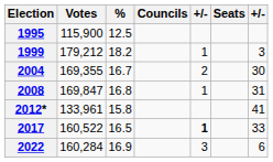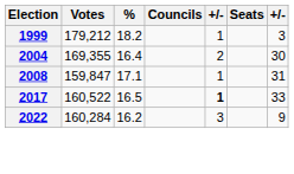 <table class="wikitable" style="text-align:right;">
 <tr>
 <th>Election</th>
 <th>Votes</th>
 <th>%</th>
 <th>Councils</th>
 <th>+/-</th>
 <th>Seats</th>
 <th>+/-</th>
-</tr>
-<tr>
-<th><a href='#'>1995</a></th>
-<td>115,900</td>
-<td>12.5</td>
-<td></td>
-<td></td>
-<td></td>
-<td></td>
 </tr>
 <tr>
 <th><a href='#'>1999</a></th>
 <td>179,212</td>
 <td>18.2</td>
 <td></td>
 <td> 1</td>
 <td></td>
 <td> 3</td>
 </tr>
 <tr>
 <th><a href='#'>2004</a></th>
 <td>169,355</td>
-<td>16.7</td>
+<td>16.4</td>
 <td></td>
 <td> 2</td>
 <td></td>
 <td> 30</td>
 </tr>
 <tr>
 <th><a href='#'>2008</a></th>
-<td>169,847</td>
-<td>16.8</td>
+<td>159,847</td>
+<td>17.1</td>
 <td></td>
 <td> 1</td>
 <td></td>
 <td> 31</td>
-</tr>
-<tr>
-<th><a href='#'>2012</a>*</th>
-<td>133,961</td>
-<td>15.8</td>
-<td></td>
-<td></td>
-<td></td>
-<td> 41</td>
 </tr>
 <tr>
 <th><a href='#'>2017</a></th>
 <td>160,522</td>
 <td>16.5</td>
 <td></td>
 <td><strong> 1</strong></td>
 <td></td>
 <td> 33</td>
 </tr>
 <tr>
 <th><a href='#'>2022</a></th>
 <td>160,284</td>
-<td>16.9</td>
+<td>16.2</td>
 <td></td>
 <td> 3</td>
 <td></td>
-<td> 6</td>
+<td> 9</td>
 </tr>
 </table>
